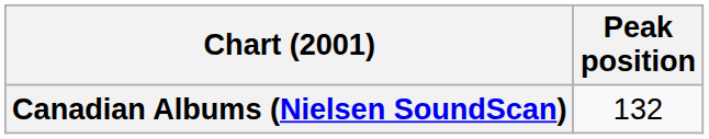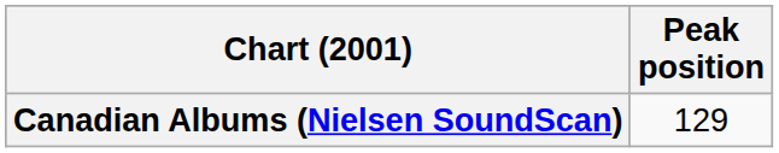 <table class="wikitable plainrowheaders" style="text-align:center">
 <tr>
 <th scope="col">Chart (2001)</th>
 <th scope="col">Peak<br>position</th>
 </tr>
 <tr>
 <th scope="row">Canadian Albums (<a href='#'>Nielsen SoundScan</a>)</th>
-<td>132</td>
+<td>129</td>
 </tr>
 </table>
